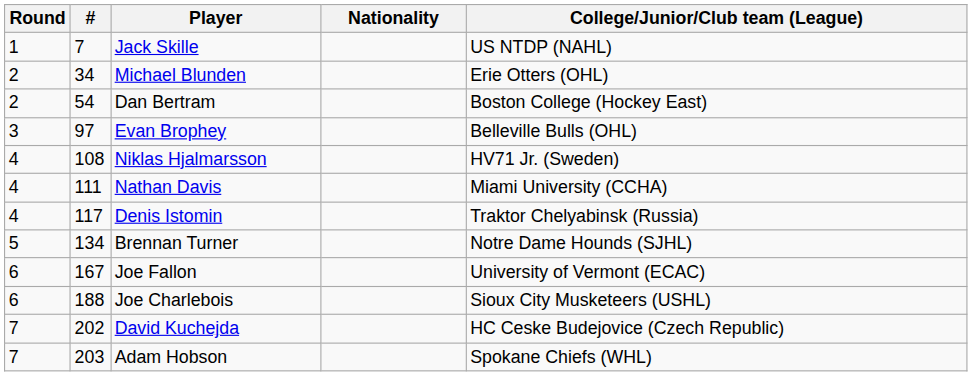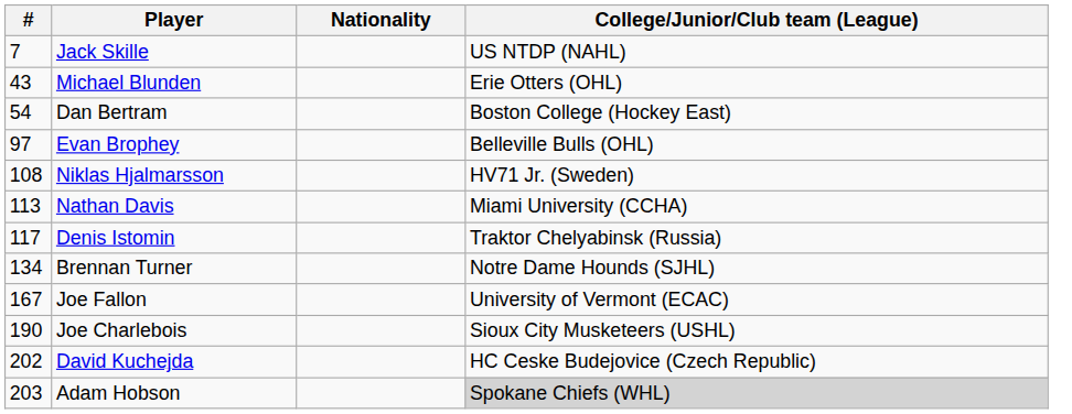 <table class="wikitable">
 <tr align="center">
-<th bgcolor="#DDDDFF" width="4.0%">Round</th>
 <th bgcolor="#DDDDFF" width="4.0%">#</th>
 <th bgcolor="#DDDDFF" width="21.0%">Player</th>
 <th bgcolor="#DDDDFF" width="14.5%">Nationality</th>
 <th bgcolor="#DDDDFF" width="50.0%">College/Junior/Club team (League)</th>
 </tr>
 <tr>
-<td>1</td>
 <td>7</td>
 <td><a href='#'>Jack Skille</a></td>
 <td></td>
 <td>US NTDP (NAHL)</td>
 </tr>
 <tr>
-<td>2</td>
-<td>34</td>
+<td>43</td>
 <td><a href='#'>Michael Blunden</a></td>
 <td></td>
 <td>Erie Otters (OHL)</td>
 </tr>
 <tr>
-<td>2</td>
 <td>54</td>
 <td>Dan Bertram</td>
 <td></td>
 <td>Boston College (Hockey East)</td>
 </tr>
 <tr>
-<td>3</td>
 <td>97</td>
 <td><a href='#'>Evan Brophey</a></td>
 <td></td>
 <td>Belleville Bulls (OHL)</td>
 </tr>
 <tr>
-<td>4</td>
 <td>108</td>
 <td><a href='#'>Niklas Hjalmarsson</a></td>
 <td></td>
 <td>HV71 Jr. (Sweden)</td>
 </tr>
 <tr>
-<td>4</td>
-<td>111</td>
+<td>113</td>
 <td><a href='#'>Nathan Davis</a></td>
 <td></td>
 <td>Miami University (CCHA)</td>
 </tr>
 <tr>
-<td>4</td>
 <td>117</td>
 <td><a href='#'>Denis Istomin</a></td>
 <td></td>
 <td>Traktor Chelyabinsk (Russia)</td>
 </tr>
 <tr>
-<td>5</td>
 <td>134</td>
 <td>Brennan Turner</td>
 <td></td>
 <td>Notre Dame Hounds (SJHL)</td>
 </tr>
 <tr>
-<td>6</td>
 <td>167</td>
 <td>Joe Fallon</td>
 <td></td>
 <td>University of Vermont (ECAC)</td>
 </tr>
 <tr>
-<td>6</td>
-<td>188</td>
+<td>190</td>
 <td>Joe Charlebois</td>
 <td></td>
 <td>Sioux City Musketeers (USHL)</td>
 </tr>
 <tr>
-<td>7</td>
 <td>202</td>
 <td><a href='#'>David Kuchejda</a></td>
 <td></td>
 <td>HC Ceske Budejovice (Czech Republic)</td>
 </tr>
 <tr>
-<td>7</td>
 <td>203</td>
 <td>Adam Hobson</td>
 <td></td>
-<td>Spokane Chiefs (WHL)</td>
+<td style="background: lightgrey;">Spokane Chiefs (WHL)</td>
 </tr>
 </table>
